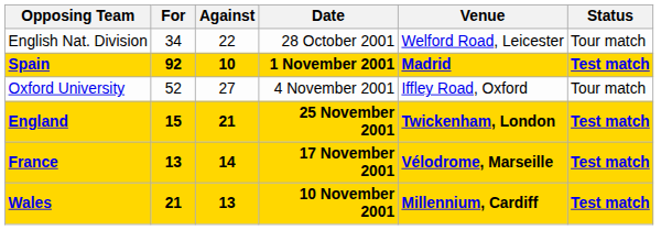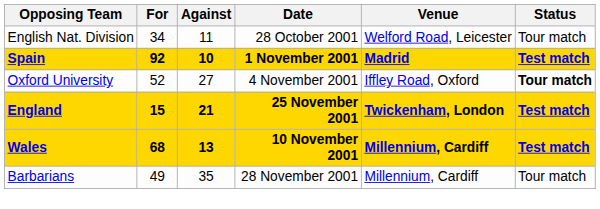 <table class=wikitable>
 <tr>
 <th>Opposing Team</th>
 <th>For</th>
 <th>Against</th>
 <th>Date</th>
 <th>Venue</th>
 <th>Status</th>
 </tr>
 <tr bgcolor=#fdfdfd>
 <td>English Nat. Division</td>
 <td align=center width=40>34</td>
-<td align=center width=40>22</td>
+<td align=center width=40>11</td>
 <td width=140 align=right>28 October 2001</td>
 <td><a href='#'>Welford Road</a>, Leicester</td>
 <td>Tour match</td>
 </tr>
 <tr bgcolor=gold>
 <td><strong><a href='#'>Spain</a></strong></td>
 <td align=center width=40><strong>92</strong></td>
 <td align=center width=40><strong>10</strong></td>
 <td width=140 align=right><strong>1 November 2001</strong></td>
 <td><strong><a href='#'>Madrid</a></strong></td>
 <td><strong><a href='#'>Test match</a></strong></td>
 </tr>
 <tr bgcolor=#fdfdfd>
 <td><a href='#'>Oxford University</a></td>
 <td align=center width=40>52</td>
 <td align=center width=40>27</td>
 <td width=140 align=right>4 November 2001</td>
 <td><a href='#'>Iffley Road</a>, Oxford</td>
-<td>Tour match</td>
+<td><strong>Tour match</strong></td>
 </tr>
 <tr bgcolor=gold>
 <td><strong><a href='#'>England</a></strong></td>
 <td align=center width=40><strong>15</strong></td>
 <td align=center width=40><strong>21</strong></td>
 <td width=140 align=right><strong>25 November 2001</strong></td>
 <td><strong><a href='#'>Twickenham</a>, London</strong></td>
 <td><strong><a href='#'>Test match</a></strong></td>
 </tr>
 <tr bgcolor=gold>
-<td><strong><a href='#'>France</a></strong></td>
-<td align=center width=40><strong>13</strong></td>
-<td align=center width=40><strong>14</strong></td>
-<td width=140 align=right><strong>17 November 2001</strong></td>
-<td><strong><a href='#'>Vélodrome</a>, Marseille</strong></td>
-<td><strong><a href='#'>Test match</a></strong></td>
-</tr>
-<tr bgcolor=gold>
 <td><strong><a href='#'>Wales</a></strong></td>
-<td align=center width=40><strong>21</strong></td>
+<td align=center width=40><strong>68</strong></td>
 <td align=center width=40><strong>13</strong></td>
 <td width=140 align=right><strong>10 November 2001</strong></td>
 <td><strong><a href='#'>Millennium</a>, Cardiff</strong></td>
 <td><strong><a href='#'>Test match</a></strong></td>
 </tr>
+<tr bgcolor=#fdfdfd>
+<td><a href='#'>Barbarians</a></td>
+<td align=center width=40>49</td>
+<td align=center width=40>35</td>
+<td width=140 align=right>28 November 2001</td>
+<td><a href='#'>Millennium</a>, Cardiff</td>
+<td>Tour match</td>
+</tr>
 </table>
